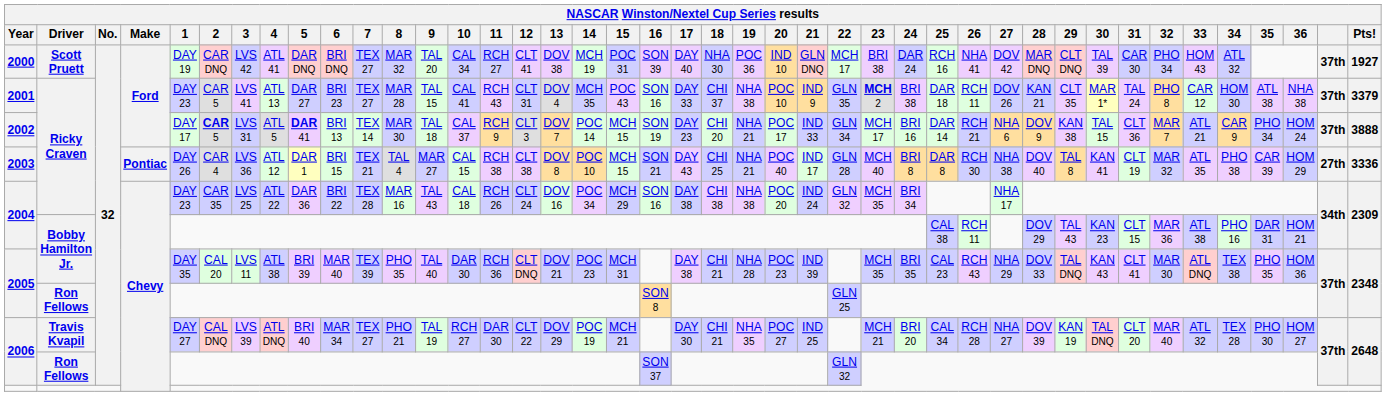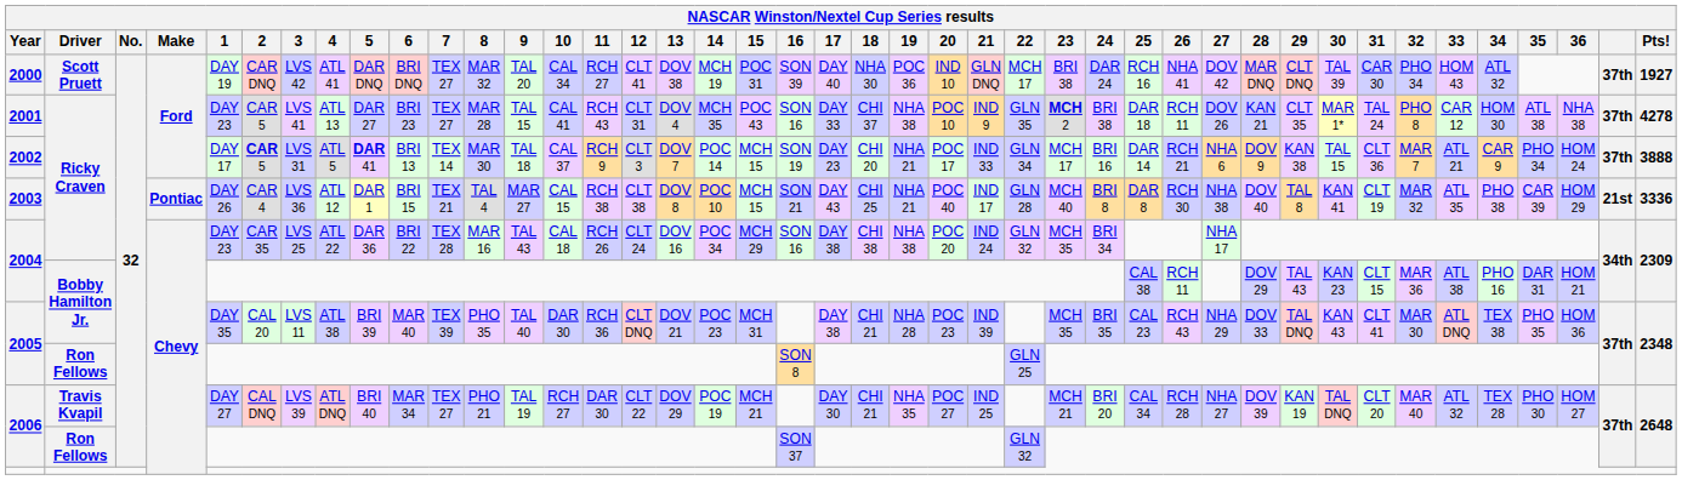 <table class="wikitable" style="text-align:center; font-size:75%">
 <tr>
 <th colspan=45><a href='#'>NASCAR</a> <a href='#'>Winston/Nextel Cup Series</a> results</th>
 </tr>
 <tr>
 <th>Year</th>
 <th>Driver</th>
 <th>No.</th>
 <th>Make</th>
 <th>1</th>
 <th>2</th>
 <th>3</th>
 <th>4</th>
 <th>5</th>
 <th>6</th>
 <th>7</th>
 <th>8</th>
 <th>9</th>
 <th>10</th>
 <th>11</th>
 <th>12</th>
 <th>13</th>
 <th>14</th>
 <th>15</th>
 <th>16</th>
 <th>17</th>
 <th>18</th>
 <th>19</th>
 <th>20</th>
 <th>21</th>
 <th>22</th>
 <th>23</th>
 <th>24</th>
 <th>25</th>
 <th>26</th>
 <th>27</th>
 <th>28</th>
 <th>29</th>
 <th>30</th>
 <th>31</th>
 <th>32</th>
 <th>33</th>
 <th>34</th>
 <th>35</th>
 <th>36</th>
 <th></th>
 <th>Pts!</th>
 </tr>
 <tr>
 <th><a href='#'>2000</a></th>
 <th><a href='#'>Scott Pruett</a></th>
 <th rowspan=10>32</th>
 <th rowspan=3><a href='#'>Ford</a></th>
 <td style="background:#DFFFDF;"><a href='#'>DAY</a><br><small>19</small></td>
 <td style="background:#FFCFCF;"><a href='#'>CAR</a><br><small>DNQ</small></td>
 <td style="background:#CFCFFF;"><a href='#'>LVS</a><br><small>42</small></td>
 <td style="background:#EFCFFF;"><a href='#'>ATL</a><br><small>41</small></td>
 <td style="background:#FFCFCF;"><a href='#'>DAR</a><br><small>DNQ</small></td>
 <td style="background:#FFCFCF;"><a href='#'>BRI</a><br><small>DNQ</small></td>
 <td style="background:#CFCFFF;"><a href='#'>TEX</a><br><small>27</small></td>
 <td style="background:#CFCFFF;"><a href='#'>MAR</a><br><small>32</small></td>
 <td style="background:#DFFFDF;"><a href='#'>TAL</a><br><small>20</small></td>
 <td style="background:#CFCFFF;"><a href='#'>CAL</a><br><small>34</small></td>
 <td style="background:#CFCFFF;"><a href='#'>RCH</a><br><small>27</small></td>
 <td style="background:#EFCFFF;"><a href='#'>CLT</a><br><small>41</small></td>
 <td style="background:#EFCFFF;"><a href='#'>DOV</a><br><small>38</small></td>
 <td style="background:#DFFFDF;"><a href='#'>MCH</a><br><small>19</small></td>
 <td style="background:#CFCFFF;"><a href='#'>POC</a><br><small>31</small></td>
 <td style="background:#EFCFFF;"><a href='#'>SON</a><br><small>39</small></td>
 <td style="background:#EFCFFF;"><a href='#'>DAY</a><br><small>40</small></td>
 <td style="background:#CFCFFF;"><a href='#'>NHA</a><br><small>30</small></td>
 <td style="background:#EFCFFF;"><a href='#'>POC</a><br><small>36</small></td>
 <td style="background:#FFDF9F;"><a href='#'>IND</a><br><small>10</small></td>
 <td style="background:#FFCFCF;"><a href='#'>GLN</a><br><small>DNQ</small></td>
 <td style="background:#DFFFDF;"><a href='#'>MCH</a><br><small>17</small></td>
 <td style="background:#EFCFFF;"><a href='#'>BRI</a><br><small>38</small></td>
 <td style="background:#CFCFFF;"><a href='#'>DAR</a><br><small>24</small></td>
 <td style="background:#DFFFDF;"><a href='#'>RCH</a><br><small>16</small></td>
 <td style="background:#EFCFFF;"><a href='#'>NHA</a><br><small>41</small></td>
 <td style="background:#EFCFFF;"><a href='#'>DOV</a><br><small>42</small></td>
 <td style="background:#FFCFCF;"><a href='#'>MAR</a><br><small>DNQ</small></td>
 <td style="background:#FFCFCF;"><a href='#'>CLT</a><br><small>DNQ</small></td>
 <td style="background:#EFCFFF;"><a href='#'>TAL</a><br><small>39</small></td>
 <td style="background:#CFCFFF;"><a href='#'>CAR</a><br><small>30</small></td>
 <td style="background:#CFCFFF;"><a href='#'>PHO</a><br><small>34</small></td>
 <td style="background:#EFCFFF;"><a href='#'>HOM</a><br><small>43</small></td>
 <td style="background:#CFCFFF;"><a href='#'>ATL</a><br><small>32</small></td>
 <td colspan=2></td>
 <th>37th</th>
 <th>1927</th>
 </tr>
 <tr>
 <th><a href='#'>2001</a></th>
 <th rowspan=4><a href='#'>Ricky Craven</a></th>
 <td style="background:#CFCFFF;"><a href='#'>DAY</a><br><small>23</small></td>
 <td style="background:#DFDFDF;"><a href='#'>CAR</a><br><small>5</small></td>
 <td style="background:#EFCFFF;"><a href='#'>LVS</a><br><small>41</small></td>
 <td style="background:#DFFFDF;"><a href='#'>ATL</a><br><small>13</small></td>
 <td style="background:#CFCFFF;"><a href='#'>DAR</a><br><small>27</small></td>
 <td style="background:#CFCFFF;"><a href='#'>BRI</a><br><small>23</small></td>
 <td style="background:#CFCFFF;"><a href='#'>TEX</a><br><small>27</small></td>
 <td style="background:#CFCFFF;"><a href='#'>MAR</a><br><small>28</small></td>
 <td style="background:#DFFFDF;"><a href='#'>TAL</a><br><small>15</small></td>
 <td style="background:#CFCFFF;"><a href='#'>CAL</a><br><small>41</small></td>
 <td style="background:#EFCFFF;"><a href='#'>RCH</a><br><small>43</small></td>
 <td style="background:#CFCFFF;"><a href='#'>CLT</a><br><small>31</small></td>
 <td style="background:#DFDFDF;"><a href='#'>DOV</a><br><small>4</small></td>
 <td style="background:#CFCFFF;"><a href='#'>MCH</a><br><small>35</small></td>
 <td style="background:#EFCFFF;"><a href='#'>POC</a><br><small>43</small></td>
 <td style="background:#DFFFDF;"><a href='#'>SON</a><br><small>16</small></td>
 <td style="background:#CFCFFF;"><a href='#'>DAY</a><br><small>33</small></td>
 <td style="background:#CFCFFF;"><a href='#'>CHI</a><br><small>37</small></td>
 <td style="background:#EFCFFF;"><a href='#'>NHA</a><br><small>38</small></td>
 <td style="background:#FFDF9F;"><a href='#'>POC</a><br><small>10</small></td>
 <td style="background:#FFDF9F;"><a href='#'>IND</a><br><small>9</small></td>
 <td style="background:#CFCFFF;"><a href='#'>GLN</a><br><small>35</small></td>
 <td style="background:#DFDFDF;"><strong><a href='#'>MCH</a></strong><br><small>2</small></td>
 <td style="background:#EFCFFF;"><a href='#'>BRI</a><br><small>38</small></td>
 <td style="background:#DFFFDF;"><a href='#'>DAR</a><br><small>18</small></td>
 <td style="background:#DFFFDF;"><a href='#'>RCH</a><br><small>11</small></td>
 <td style="background:#CFCFFF;"><a href='#'>DOV</a><br><small>26</small></td>
 <td style="background:#CFCFFF;"><a href='#'>KAN</a><br><small>21</small></td>
 <td style="background:#EFCFFF;"><a href='#'>CLT</a><br><small>35</small></td>
 <td style="background:#FFFFBF;"><a href='#'>MAR</a><br><small>1*</small></td>
 <td style="background:#EFCFFF;"><a href='#'>TAL</a><br><small>24</small></td>
 <td style="background:#FFDF9F;"><a href='#'>PHO</a><br><small>8</small></td>
 <td style="background:#DFFFDF;"><a href='#'>CAR</a><br><small>12</small></td>
 <td style="background:#CFCFFF;"><a href='#'>HOM</a><br><small>30</small></td>
 <td style="background:#EFCFFF;"><a href='#'>ATL</a><br><small>38</small></td>
 <td style="background:#EFCFFF;"><a href='#'>NHA</a><br><small>38</small></td>
 <th>37th</th>
-<th>3379</th>
+<th>4278</th>
 </tr>
 <tr>
 <th><a href='#'>2002</a></th>
 <td style="background:#DFFFDF;"><a href='#'>DAY</a><br><small>17</small></td>
 <td style="background:#DFDFDF;"><strong><a href='#'>CAR</a></strong><br><small>5</small></td>
 <td style="background:#CFCFFF;"><a href='#'>LVS</a><br><small>31</small></td>
 <td style="background:#DFDFDF;"><a href='#'>ATL</a><br><small>5</small></td>
 <td style="background:#EFCFFF;"><strong><a href='#'>DAR</a></strong><br><small>41</small></td>
 <td style="background:#DFFFDF;"><a href='#'>BRI</a><br><small>13</small></td>
 <td style="background:#DFFFDF;"><a href='#'>TEX</a><br><small>14</small></td>
 <td style="background:#CFCFFF;"><a href='#'>MAR</a><br><small>30</small></td>
 <td style="background:#DFFFDF;"><a href='#'>TAL</a><br><small>18</small></td>
 <td style="background:#EFCFFF;"><a href='#'>CAL</a><br><small>37</small></td>
 <td style="background:#FFDF9F;"><a href='#'>RCH</a><br><small>9</small></td>
 <td style="background:#DFDFDF;"><a href='#'>CLT</a><br><small>3</small></td>
 <td style="background:#FFDF9F;"><a href='#'>DOV</a><br><small>7</small></td>
 <td style="background:#DFFFDF;"><a href='#'>POC</a><br><small>14</small></td>
 <td style="background:#DFFFDF;"><a href='#'>MCH</a><br><small>15</small></td>
 <td style="background:#DFFFDF;"><a href='#'>SON</a><br><small>19</small></td>
 <td style="background:#CFCFFF;"><a href='#'>DAY</a><br><small>23</small></td>
 <td style="background:#DFFFDF;"><a href='#'>CHI</a><br><small>20</small></td>
 <td style="background:#CFCFFF;"><a href='#'>NHA</a><br><small>21</small></td>
 <td style="background:#DFFFDF;"><a href='#'>POC</a><br><small>17</small></td>
 <td style="background:#CFCFFF;"><a href='#'>IND</a><br><small>33</small></td>
 <td style="background:#CFCFFF;"><a href='#'>GLN</a><br><small>34</small></td>
 <td style="background:#DFFFDF;"><a href='#'>MCH</a><br><small>17</small></td>
 <td style="background:#DFFFDF;"><a href='#'>BRI</a><br><small>16</small></td>
 <td style="background:#DFFFDF;"><a href='#'>DAR</a><br><small>14</small></td>
 <td style="background:#CFCFFF;"><a href='#'>RCH</a><br><small>21</small></td>
 <td style="background:#FFDF9F;"><a href='#'>NHA</a><br><small>6</small></td>
 <td style="background:#FFDF9F;"><a href='#'>DOV</a><br><small>9</small></td>
 <td style="background:#EFCFFF;"><a href='#'>KAN</a><br><small>38</small></td>
 <td style="background:#DFFFDF;"><a href='#'>TAL</a><br><small>15</small></td>
 <td style="background:#EFCFFF;"><a href='#'>CLT</a><br><small>36</small></td>
 <td style="background:#FFDF9F;"><a href='#'>MAR</a><br><small>7</small></td>
 <td style="background:#CFCFFF;"><a href='#'>ATL</a><br><small>21</small></td>
 <td style="background:#FFDF9F;"><a href='#'>CAR</a><br><small>9</small></td>
 <td style="background:#CFCFFF;"><a href='#'>PHO</a><br><small>34</small></td>
 <td style="background:#CFCFFF;"><a href='#'>HOM</a><br><small>24</small></td>
 <th>37th</th>
 <th>3888</th>
 </tr>
 <tr>
 <th><a href='#'>2003</a></th>
 <th><a href='#'>Pontiac</a></th>
 <td style="background:#CFCFFF;"><a href='#'>DAY</a><br><small>26</small></td>
 <td style="background:#DFDFDF;"><a href='#'>CAR</a><br><small>4</small></td>
 <td style="background:#CFCFFF;"><a href='#'>LVS</a><br><small>36</small></td>
 <td style="background:#DFFFDF;"><a href='#'>ATL</a><br><small>12</small></td>
 <td style="background:#FFFFBF;"><a href='#'>DAR</a><br><small>1</small></td>
 <td style="background:#DFFFDF;"><a href='#'>BRI</a><br><small>15</small></td>
 <td style="background:#CFCFFF;"><a href='#'>TEX</a><br><small>21</small></td>
 <td style="background:#DFDFDF;"><a href='#'>TAL</a><br><small>4</small></td>
 <td style="background:#CFCFFF;"><a href='#'>MAR</a><br><small>27</small></td>
 <td style="background:#DFFFDF;"><a href='#'>CAL</a><br><small>15</small></td>
 <td style="background:#EFCFFF;"><a href='#'>RCH</a><br><small>38</small></td>
 <td style="background:#EFCFFF;"><a href='#'>CLT</a><br><small>38</small></td>
 <td style="background:#FFDF9F;"><a href='#'>DOV</a><br><small>8</small></td>
 <td style="background:#FFDF9F;"><a href='#'>POC</a><br><small>10</small></td>
 <td style="background:#DFFFDF;"><a href='#'>MCH</a><br><small>15</small></td>
 <td style="background:#CFCFFF;"><a href='#'>SON</a><br><small>21</small></td>
 <td style="background:#EFCFFF;"><a href='#'>DAY</a><br><small>43</small></td>
 <td style="background:#CFCFFF;"><a href='#'>CHI</a><br><small>25</small></td>
 <td style="background:#CFCFFF;"><a href='#'>NHA</a><br><small>21</small></td>
 <td style="background:#EFCFFF;"><a href='#'>POC</a><br><small>40</small></td>
 <td style="background:#DFFFDF;"><a href='#'>IND</a><br><small>17</small></td>
 <td style="background:#CFCFFF;"><a href='#'>GLN</a><br><small>28</small></td>
 <td style="background:#EFCFFF;"><a href='#'>MCH</a><br><small>40</small></td>
 <td style="background:#FFDF9F;"><a href='#'>BRI</a><br><small>8</small></td>
 <td style="background:#FFDF9F;"><a href='#'>DAR</a><br><small>8</small></td>
 <td style="background:#CFCFFF;"><a href='#'>RCH</a><br><small>30</small></td>
 <td style="background:#CFCFFF;"><a href='#'>NHA</a><br><small>38</small></td>
 <td style="background:#EFCFFF;"><a href='#'>DOV</a><br><small>40</small></td>
 <td style="background:#FFDF9F;"><a href='#'>TAL</a><br><small>8</small></td>
 <td style="background:#EFCFFF;"><a href='#'>KAN</a><br><small>41</small></td>
 <td style="background:#DFFFDF;"><a href='#'>CLT</a><br><small>19</small></td>
 <td style="background:#CFCFFF;"><a href='#'>MAR</a><br><small>32</small></td>
 <td style="background:#EFCFFF;"><a href='#'>ATL</a><br><small>35</small></td>
 <td style="background:#EFCFFF;"><a href='#'>PHO</a><br><small>38</small></td>
 <td style="background:#EFCFFF;"><a href='#'>CAR</a><br><small>39</small></td>
 <td style="background:#CFCFFF;"><a href='#'>HOM</a><br><small>29</small></td>
-<th>27th</th>
+<th>21st</th>
 <th>3336</th>
 </tr>
 <tr>
 <th rowspan=2><a href='#'>2004</a></th>
 <th rowspan=7><a href='#'>Chevy</a></th>
 <td style="background:#CFCFFF;"><a href='#'>DAY</a><br><small>23</small></td>
 <td style="background:#CFCFFF;"><a href='#'>CAR</a><br><small>35</small></td>
 <td style="background:#CFCFFF;"><a href='#'>LVS</a><br><small>25</small></td>
 <td style="background:#CFCFFF;"><a href='#'>ATL</a><br><small>22</small></td>
 <td style="background:#EFCFFF;"><a href='#'>DAR</a><br><small>36</small></td>
 <td style="background:#CFCFFF;"><a href='#'>BRI</a><br><small>22</small></td>
 <td style="background:#CFCFFF;"><a href='#'>TEX</a><br><small>28</small></td>
 <td style="background:#DFFFDF;"><a href='#'>MAR</a><br><small>16</small></td>
 <td style="background:#EFCFFF;"><a href='#'>TAL</a><br><small>43</small></td>
 <td style="background:#DFFFDF;"><a href='#'>CAL</a><br><small>18</small></td>
 <td style="background:#CFCFFF;"><a href='#'>RCH</a><br><small>26</small></td>
 <td style="background:#CFCFFF;"><a href='#'>CLT</a><br><small>24</small></td>
 <td style="background:#DFFFDF;"><a href='#'>DOV</a><br><small>16</small></td>
 <td style="background:#EFCFFF;"><a href='#'>POC</a><br><small>34</small></td>
 <td style="background:#CFCFFF;"><a href='#'>MCH</a><br><small>29</small></td>
 <td style="background:#DFFFDF;"><a href='#'>SON</a><br><small>16</small></td>
 <td style="background:#CFCFFF;"><a href='#'>DAY</a><br><small>38</small></td>
 <td style="background:#EFCFFF;"><a href='#'>CHI</a><br><small>38</small></td>
 <td style="background:#EFCFFF;"><a href='#'>NHA</a><br><small>38</small></td>
 <td style="background:#DFFFDF;"><a href='#'>POC</a><br><small>20</small></td>
 <td style="background:#CFCFFF;"><a href='#'>IND</a><br><small>24</small></td>
 <td style="background:#EFCFFF;"><a href='#'>GLN</a><br><small>32</small></td>
 <td style="background:#EFCFFF;"><a href='#'>MCH</a><br><small>35</small></td>
 <td style="background:#EFCFFF;"><a href='#'>BRI</a><br><small>34</small></td>
 <td colspan=2></td>
 <td style="background:#DFFFDF;"><a href='#'>NHA</a><br><small>17</small></td>
 <td colspan=9></td>
 <th rowspan=2>34th</th>
 <th rowspan=2>2309</th>
 </tr>
 <tr>
 <th rowspan=2><a href='#'>Bobby Hamilton Jr.</a></th>
 <td colspan=24></td>
 <td style="background:#CFCFFF;"><a href='#'>CAL</a><br><small>38</small></td>
 <td style="background:#DFFFDF;"><a href='#'>RCH</a><br><small>11</small></td>
 <td></td>
 <td style="background:#CFCFFF;"><a href='#'>DOV</a><br><small>29</small></td>
 <td style="background:#EFCFFF;"><a href='#'>TAL</a><br><small>43</small></td>
 <td style="background:#CFCFFF;"><a href='#'>KAN</a><br><small>23</small></td>
 <td style="background:#DFFFDF;"><a href='#'>CLT</a><br><small>15</small></td>
 <td style="background:#EFCFFF;"><a href='#'>MAR</a><br><small>36</small></td>
 <td style="background:#CFCFFF;"><a href='#'>ATL</a><br><small>38</small></td>
 <td style="background:#DFFFDF;"><a href='#'>PHO</a><br><small>16</small></td>
 <td style="background:#CFCFFF;"><a href='#'>DAR</a><br><small>31</small></td>
 <td style="background:#CFCFFF;"><a href='#'>HOM</a><br><small>21</small></td>
 </tr>
 <tr>
 <th rowspan=2><a href='#'>2005</a></th>
 <td style="background:#CFCFFF;"><a href='#'>DAY</a><br><small>35</small></td>
 <td style="background:#DFFFDF;"><a href='#'>CAL</a><br><small>20</small></td>
 <td style="background:#DFFFDF;"><a href='#'>LVS</a><br><small>11</small></td>
 <td style="background:#CFCFFF;"><a href='#'>ATL</a><br><small>38</small></td>
 <td style="background:#EFCFFF;"><a href='#'>BRI</a><br><small>39</small></td>
 <td style="background:#EFCFFF;"><a href='#'>MAR</a><br><small>40</small></td>
 <td style="background:#CFCFFF;"><a href='#'>TEX</a><br><small>39</small></td>
 <td style="background:#EFCFFF;"><a href='#'>PHO</a><br><small>35</small></td>
 <td style="background:#EFCFFF;"><a href='#'>TAL</a><br><small>40</small></td>
 <td style="background:#CFCFFF;"><a href='#'>DAR</a><br><small>30</small></td>
 <td style="background:#CFCFFF;"><a href='#'>RCH</a><br><small>36</small></td>
 <td style="background:#FFCFCF;"><a href='#'>CLT</a><br><small>DNQ</small></td>
 <td style="background:#CFCFFF;"><a href='#'>DOV</a><br><small>21</small></td>
 <td style="background:#CFCFFF;"><a href='#'>POC</a><br><small>23</small></td>
 <td style="background:#CFCFFF;"><a href='#'>MCH</a><br><small>31</small></td>
 <td></td>
 <td style="background:#EFCFFF;"><a href='#'>DAY</a><br><small>38</small></td>
 <td style="background:#CFCFFF;"><a href='#'>CHI</a><br><small>21</small></td>
 <td style="background:#CFCFFF;"><a href='#'>NHA</a><br><small>28</small></td>
 <td style="background:#CFCFFF;"><a href='#'>POC</a><br><small>23</small></td>
 <td style="background:#CFCFFF;"><a href='#'>IND</a><br><small>39</small></td>
 <td></td>
 <td style="background:#CFCFFF;"><a href='#'>MCH</a><br><small>35</small></td>
 <td style="background:#CFCFFF;"><a href='#'>BRI</a><br><small>35</small></td>
 <td style="background:#CFCFFF;"><a href='#'>CAL</a><br><small>23</small></td>
 <td style="background:#EFCFFF;"><a href='#'>RCH</a><br><small>43</small></td>
 <td style="background:#CFCFFF;"><a href='#'>NHA</a><br><small>29</small></td>
 <td style="background:#CFCFFF;"><a href='#'>DOV</a><br><small>33</small></td>
 <td style="background:#FFCFCF;"><a href='#'>TAL</a><br><small>DNQ</small></td>
 <td style="background:#EFCFFF;"><a href='#'>KAN</a><br><small>43</small></td>
 <td style="background:#EFCFFF;"><a href='#'>CLT</a><br><small>41</small></td>
 <td style="background:#CFCFFF;"><a href='#'>MAR</a><br><small>30</small></td>
 <td style="background:#FFCFCF;"><a href='#'>ATL</a><br><small>DNQ</small></td>
 <td style="background:#CFCFFF;"><a href='#'>TEX</a><br><small>38</small></td>
 <td style="background:#EFCFFF;"><a href='#'>PHO</a><br><small>35</small></td>
 <td style="background:#CFCFFF;"><a href='#'>HOM</a><br><small>36</small></td>
 <th rowspan=2>37th</th>
 <th rowspan=2>2348</th>
 </tr>
 <tr>
 <th><a href='#'>Ron Fellows</a></th>
 <td colspan=15></td>
 <td style="background:#FFDF9F;"><a href='#'>SON</a><br><small>8</small></td>
 <td colspan=5></td>
 <td style="background:#CFCFFF;"><a href='#'>GLN</a><br><small>25</small></td>
 <td colspan=14></td>
 </tr>
 <tr>
 <th rowspan=2><a href='#'>2006</a></th>
 <th><a href='#'>Travis Kvapil</a></th>
 <td style="background:#CFCFFF;"><a href='#'>DAY</a><br><small>27</small></td>
 <td style="background:#FFCFCF;"><a href='#'>CAL</a><br><small>DNQ</small></td>
 <td style="background:#EFCFFF;"><a href='#'>LVS</a><br><small>39</small></td>
 <td style="background:#FFCFCF;"><a href='#'>ATL</a><br><small>DNQ</small></td>
 <td style="background:#EFCFFF;"><a href='#'>BRI</a><br><small>40</small></td>
 <td style="background:#CFCFFF;"><a href='#'>MAR</a><br><small>34</small></td>
 <td style="background:#CFCFFF;"><a href='#'>TEX</a><br><small>27</small></td>
 <td style="background:#CFCFFF;"><a href='#'>PHO</a><br><small>21</small></td>
 <td style="background:#DFFFDF;"><a href='#'>TAL</a><br><small>19</small></td>
 <td style="background:#CFCFFF;"><a href='#'>RCH</a><br><small>27</small></td>
 <td style="background:#CFCFFF;"><a href='#'>DAR</a><br><small>30</small></td>
 <td style="background:#CFCFFF;"><a href='#'>CLT</a><br><small>22</small></td>
 <td style="background:#CFCFFF;"><a href='#'>DOV</a><br><small>29</small></td>
 <td style="background:#DFFFDF;"><a href='#'>POC</a><br><small>19</small></td>
 <td style="background:#CFCFFF;"><a href='#'>MCH</a><br><small>21</small></td>
 <td></td>
 <td style="background:#CFCFFF;"><a href='#'>DAY</a><br><small>30</small></td>
 <td style="background:#CFCFFF;"><a href='#'>CHI</a><br><small>21</small></td>
 <td style="background:#EFCFFF;"><a href='#'>NHA</a><br><small>35</small></td>
 <td style="background:#CFCFFF;"><a href='#'>POC</a><br><small>27</small></td>
 <td style="background:#CFCFFF;"><a href='#'>IND</a><br><small>25</small></td>
 <td></td>
 <td style="background:#CFCFFF;"><a href='#'>MCH</a><br><small>21</small></td>
 <td style="background:#DFFFDF;"><a href='#'>BRI</a><br><small>20</small></td>
 <td style="background:#CFCFFF;"><a href='#'>CAL</a><br><small>34</small></td>
 <td style="background:#CFCFFF;"><a href='#'>RCH</a><br><small>28</small></td>
 <td style="background:#CFCFFF;"><a href='#'>NHA</a><br><small>27</small></td>
 <td style="background:#EFCFFF;"><a href='#'>DOV</a><br><small>39</small></td>
 <td style="background:#DFFFDF;"><a href='#'>KAN</a><br><small>19</small></td>
 <td style="background:#FFCFCF;"><a href='#'>TAL</a><br><small>DNQ</small></td>
 <td style="background:#DFFFDF;"><a href='#'>CLT</a><br><small>20</small></td>
 <td style="background:#EFCFFF;"><a href='#'>MAR</a><br><small>40</small></td>
 <td style="background:#CFCFFF;"><a href='#'>ATL</a><br><small>32</small></td>
 <td style="background:#CFCFFF;"><a href='#'>TEX</a><br><small>28</small></td>
 <td style="background:#CFCFFF;"><a href='#'>PHO</a><br><small>30</small></td>
 <td style="background:#CFCFFF;"><a href='#'>HOM</a><br><small>27</small></td>
 <th rowspan=2>37th</th>
 <th rowspan=2>2648</th>
 </tr>
 <tr>
 <th><a href='#'>Ron Fellows</a></th>
 <td colspan=15></td>
 <td style="background:#CFCFFF;"><a href='#'>SON</a><br><small>37</small></td>
 <td colspan=5></td>
 <td style="background:#CFCFFF;"><a href='#'>GLN</a><br><small>32</small></td>
 </tr>
 <tr>
 <td center></td>
 </tr>
 </table>
